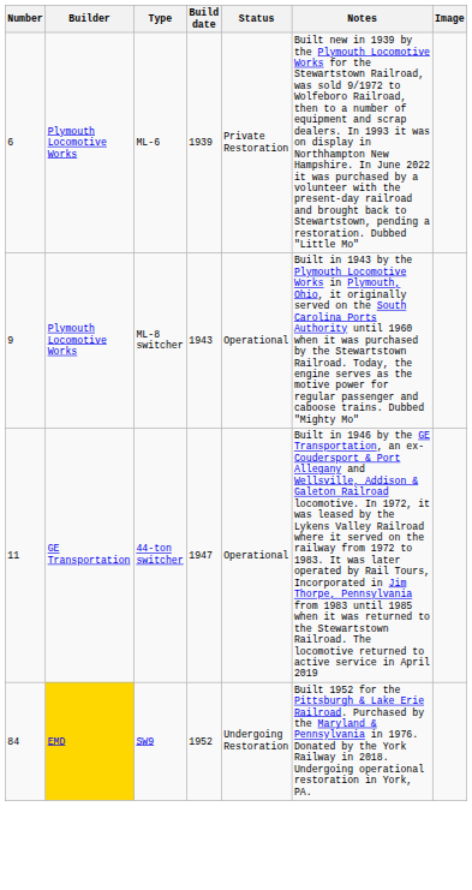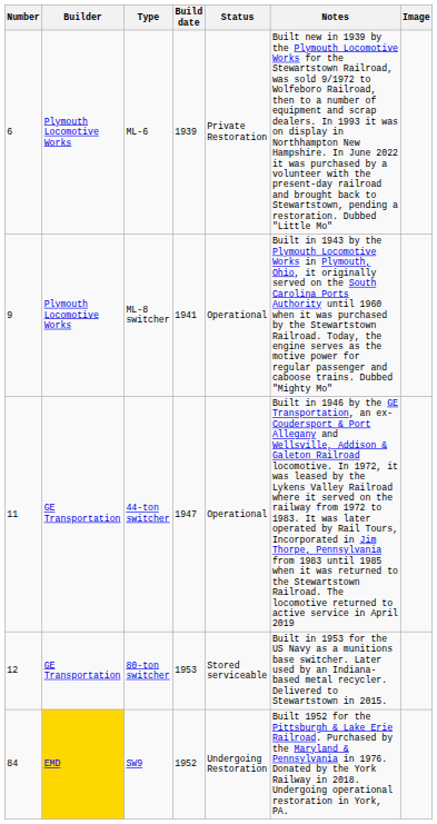 <table class="wikitable">
 <tr>
 <th>Number</th>
 <th>Builder</th>
 <th>Type</th>
 <th>Build date</th>
 <th>Status</th>
 <th>Notes</th>
 <th>Image</th>
 </tr>
 <tr>
 <td>6</td>
 <td><a href='#'>Plymouth Locomotive Works</a></td>
 <td>ML-6</td>
 <td>1939</td>
 <td>Private Restoration</td>
 <td>Built new in 1939 by the <a href='#'>Plymouth Locomotive Works</a> for the Stewartstown Railroad, was sold 9/1972 to Wolfeboro Railroad, then to a number of equipment and scrap dealers. In 1993 it was on display in Northhampton New Hampshire. In June 2022 it was purchased by a volunteer with the present-day railroad and brought back to Stewartstown, pending a restoration. Dubbed "Little Mo"</td>
 </tr>
 <tr>
 <td>9</td>
 <td><a href='#'>Plymouth Locomotive Works</a></td>
 <td>ML-8 switcher</td>
-<td>1943</td>
+<td>1941</td>
 <td>Operational</td>
 <td>Built in 1943 by the <a href='#'>Plymouth Locomotive Works</a> in <a href='#'>Plymouth, Ohio</a>, it originally served on the <a href='#'>South Carolina Ports Authority</a> until 1960 when it was purchased by the Stewartstown Railroad. Today, the engine serves as the motive power for regular passenger and caboose trains. Dubbed "Mighty Mo"</td>
 <td><br></td>
 </tr>
 <tr>
 <td>11</td>
 <td><a href='#'>GE Transportation</a></td>
 <td><a href='#'>44-ton switcher</a></td>
 <td>1947</td>
 <td>Operational</td>
 <td>Built in 1946 by the <a href='#'>GE Transportation</a>, an ex-<a href='#'>Coudersport & Port Allegany</a> and <a href='#'>Wellsville, Addison & Galeton Railroad</a> locomotive. In 1972, it was leased by the Lykens Valley Railroad where it served on the railway from 1972 to 1983. It was later operated by Rail Tours, Incorporated in <a href='#'>Jim Thorpe, Pennsylvania</a> from 1983 until 1985 when it was returned to the Stewartstown Railroad. The locomotive returned to active service in April 2019</td>
 <td><br></td>
 </tr>
 <tr>
+<td>12</td>
+<td><a href='#'>GE Transportation</a></td>
+<td><a href='#'>80-ton switcher</a></td>
+<td>1953</td>
+<td>Stored serviceable</td>
+<td>Built in 1953 for the US Navy as a munitions base switcher.  Later used by an Indiana-based metal recycler.  Delivered to Stewartstown in 2015.</td>
+<td></td>
+</tr>
+<tr>
 <td>84</td>
 <td style="background: gold;"><a href='#'>EMD</a></td>
 <td><a href='#'>SW9</a></td>
 <td>1952</td>
 <td>Undergoing<br>Restoration</td>
 <td>Built 1952 for the <a href='#'>Pittsburgh & Lake Erie Railroad</a>. Purchased by the <a href='#'>Maryland & Pennsylvania</a> in 1976. Donated by the York Railway in 2018. Undergoing operational restoration in York, PA.</td>
 </tr>
 </table>
